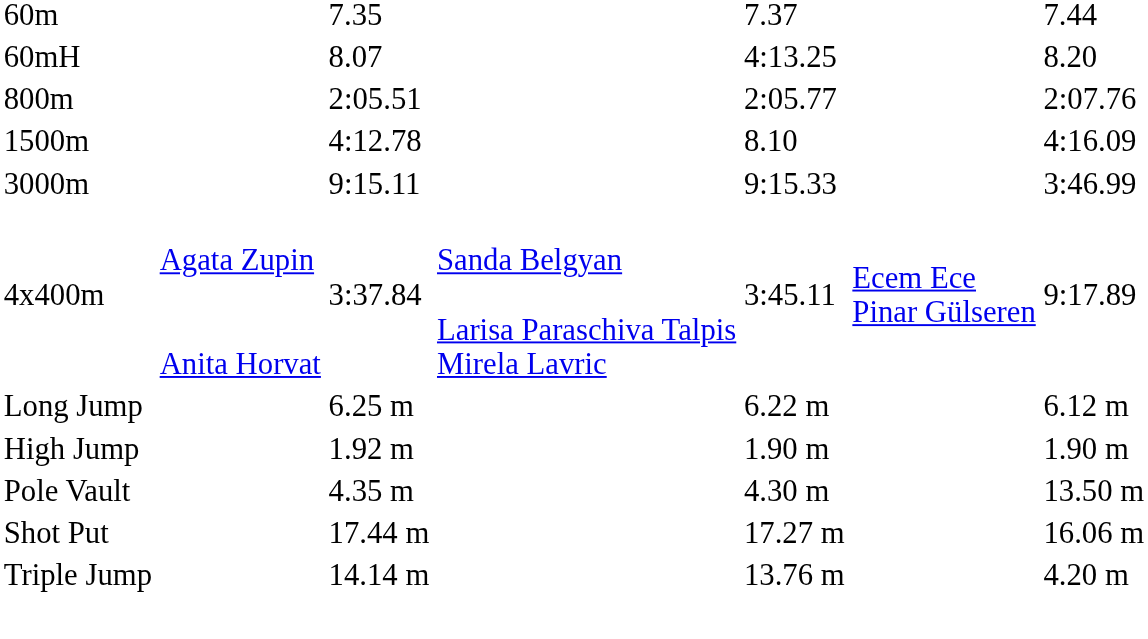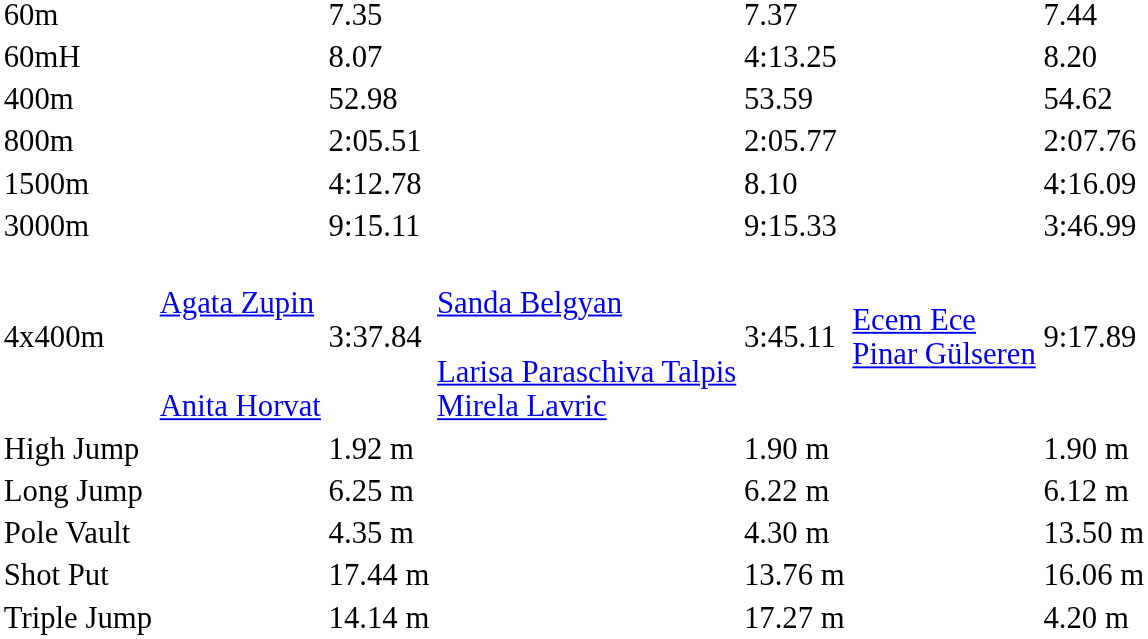 <table>
 <tr>
 <td>60m</td>
 <td></td>
 <td>7.35</td>
 <td></td>
 <td>7.37</td>
 <td></td>
 <td>7.44</td>
 </tr>
 <tr>
 <td>60mH</td>
 <td></td>
 <td>8.07</td>
 <td></td>
 <td>4:13.25</td>
 <td></td>
 <td>8.20</td>
+</tr>
+<tr>
+<td>400m</td>
+<td></td>
+<td>52.98</td>
+<td></td>
+<td>53.59</td>
+<td></td>
+<td>54.62</td>
 </tr>
 <tr>
 <td>800m</td>
 <td></td>
 <td>2:05.51</td>
 <td></td>
 <td>2:05.77</td>
 <td></td>
 <td>2:07.76</td>
 </tr>
 <tr>
 <td>1500m</td>
 <td></td>
 <td>4:12.78</td>
 <td></td>
 <td>8.10</td>
 <td></td>
 <td>4:16.09</td>
 </tr>
 <tr>
 <td>3000m</td>
 <td></td>
 <td>9:15.11</td>
 <td></td>
 <td>9:15.33</td>
 <td></td>
 <td>3:46.99</td>
 </tr>
 <tr>
 <td>4x400m</td>
 <td><br><a href='#'>Agata Zupin</a><br><br><br><a href='#'>Anita Horvat</a></td>
 <td>3:37.84</td>
 <td><br><a href='#'>Sanda Belgyan</a><br><br><a href='#'>Larisa Paraschiva Talpis</a><br><a href='#'>Mirela Lavric</a></td>
 <td>3:45.11</td>
 <td><br><a href='#'>Ecem Ece</a><br><a href='#'>Pinar Gülseren</a><br><br></td>
 <td>9:17.89</td>
 </tr>
 <tr>
+<td>High Jump</td>
+<td></td>
+<td>1.92 m</td>
+<td></td>
+<td>1.90 m</td>
+<td></td>
+<td>1.90 m</td>
+</tr>
+<tr>
 <td>Long Jump</td>
 <td></td>
 <td>6.25 m</td>
 <td></td>
 <td>6.22 m</td>
 <td></td>
 <td>6.12 m</td>
-</tr>
-<tr>
-<td>High Jump</td>
-<td></td>
-<td>1.92 m</td>
-<td></td>
-<td>1.90 m</td>
-<td></td>
-<td>1.90 m</td>
 </tr>
 <tr>
 <td>Pole Vault</td>
 <td></td>
 <td>4.35 m</td>
 <td></td>
 <td>4.30 m</td>
 <td></td>
 <td>13.50 m</td>
 </tr>
 <tr>
 <td>Shot Put</td>
 <td></td>
 <td>17.44 m</td>
 <td></td>
-<td>17.27 m</td>
+<td>13.76 m</td>
 <td></td>
 <td>16.06 m</td>
 </tr>
 <tr>
 <td>Triple Jump</td>
 <td></td>
 <td>14.14 m</td>
 <td></td>
-<td>13.76 m</td>
+<td>17.27 m</td>
 <td></td>
 <td>4.20 m</td>
 </tr>
 </table>
